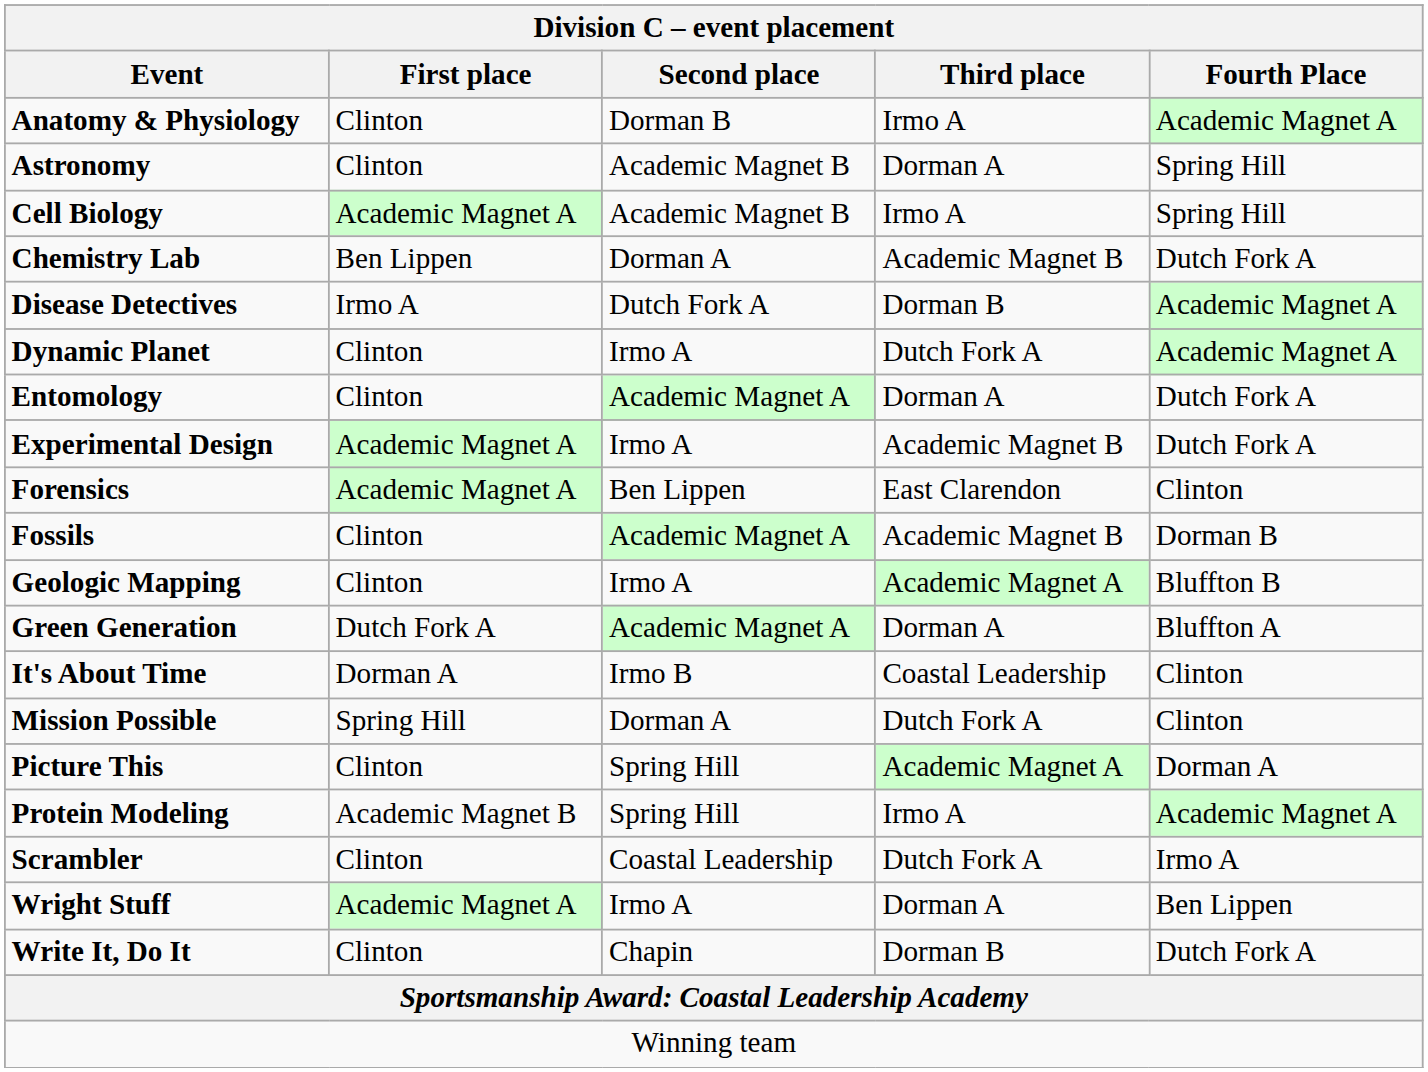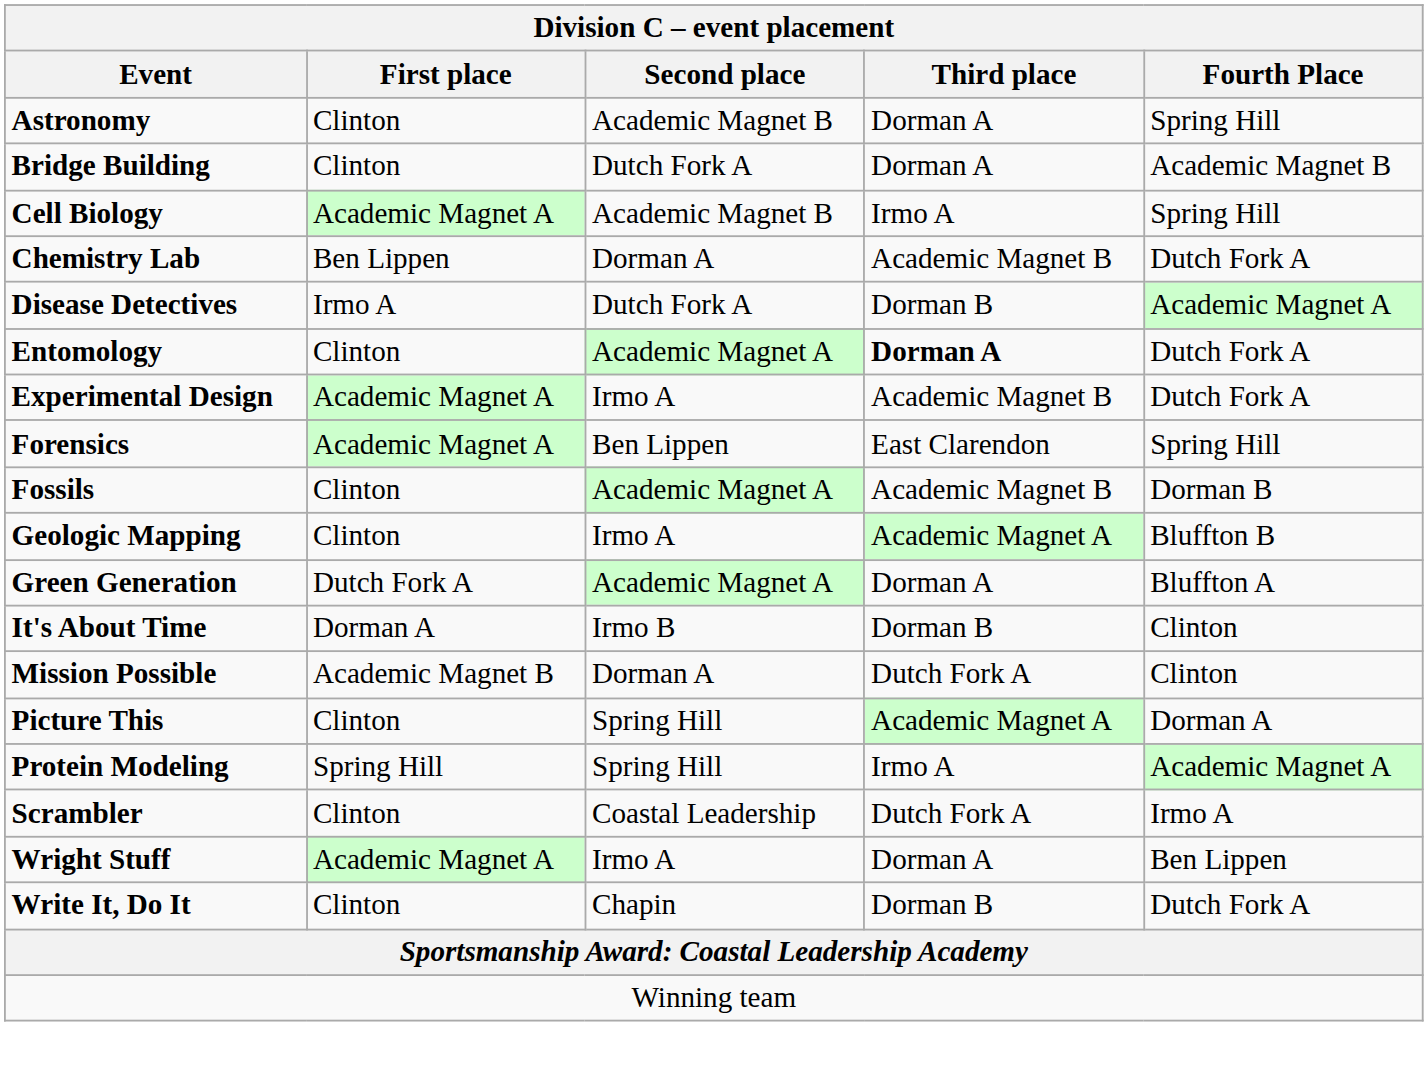 <table class="wikitable collapsible collapsed" style="float:left; width:780px">
 <tr>
 <th colspan=5>Division C – event placement</th>
 </tr>
 <tr>
 <th>Event</th>
 <th>First place</th>
 <th>Second place</th>
 <th>Third place</th>
 <th>Fourth Place</th>
 </tr>
 <tr>
-<td><strong>Anatomy & Physiology</strong></td>
-<td>Clinton</td>
-<td>Dorman B</td>
-<td>Irmo A</td>
-<td style="background: #ccffcc">Academic Magnet A</td>
-</tr>
-<tr>
 <td><strong>Astronomy</strong></td>
 <td>Clinton</td>
 <td>Academic Magnet B</td>
 <td>Dorman A</td>
 <td>Spring Hill</td>
+</tr>
+<tr>
+<td><strong>Bridge Building</strong></td>
+<td>Clinton</td>
+<td>Dutch Fork A</td>
+<td>Dorman A</td>
+<td>Academic Magnet B</td>
 </tr>
 <tr>
 <td><strong>Cell Biology</strong></td>
 <td style="background: #ccffcc">Academic Magnet A</td>
 <td>Academic Magnet B</td>
 <td>Irmo A</td>
 <td>Spring Hill</td>
 </tr>
 <tr>
 <td><strong>Chemistry Lab</strong></td>
 <td>Ben Lippen</td>
 <td>Dorman A</td>
 <td>Academic Magnet B</td>
 <td>Dutch Fork A</td>
 </tr>
 <tr>
 <td><strong>Disease Detectives</strong></td>
 <td>Irmo A</td>
 <td>Dutch Fork A</td>
 <td>Dorman B</td>
 <td style="background: #ccffcc">Academic Magnet A</td>
 </tr>
 <tr>
-<td><strong>Dynamic Planet</strong></td>
-<td>Clinton</td>
-<td>Irmo A</td>
-<td>Dutch Fork A</td>
-<td style="background: #ccffcc">Academic Magnet A</td>
-</tr>
-<tr>
 <td><strong>Entomology</strong></td>
 <td>Clinton</td>
 <td style="background: #ccffcc">Academic Magnet A</td>
-<td>Dorman A</td>
+<td><strong>Dorman A</strong></td>
 <td>Dutch Fork A</td>
 </tr>
 <tr>
 <td><strong>Experimental Design</strong></td>
 <td style="background: #ccffcc">Academic Magnet A</td>
 <td>Irmo A</td>
 <td>Academic Magnet B</td>
 <td>Dutch Fork A</td>
 </tr>
 <tr>
 <td><strong>Forensics</strong></td>
 <td style="background: #ccffcc">Academic Magnet A</td>
 <td>Ben Lippen</td>
 <td>East Clarendon</td>
-<td>Clinton</td>
+<td>Spring Hill</td>
 </tr>
 <tr>
 <td><strong>Fossils</strong></td>
 <td>Clinton</td>
 <td style="background: #ccffcc">Academic Magnet A</td>
 <td>Academic Magnet B</td>
 <td>Dorman B</td>
 </tr>
 <tr>
 <td><strong>Geologic Mapping</strong></td>
 <td>Clinton</td>
 <td>Irmo A</td>
 <td style="background: #ccffcc">Academic Magnet A</td>
 <td>Bluffton B</td>
 </tr>
 <tr>
 <td><strong>Green Generation</strong></td>
 <td>Dutch Fork A</td>
 <td style="background: #ccffcc">Academic Magnet A</td>
 <td>Dorman A</td>
 <td>Bluffton A</td>
 </tr>
 <tr>
 <td><strong>It's About Time</strong></td>
 <td>Dorman A</td>
 <td>Irmo B</td>
-<td>Coastal Leadership</td>
+<td>Dorman B</td>
 <td>Clinton</td>
 </tr>
 <tr>
 <td><strong>Mission Possible</strong></td>
-<td>Spring Hill</td>
+<td>Academic Magnet B</td>
 <td>Dorman A</td>
 <td>Dutch Fork A</td>
 <td>Clinton</td>
 </tr>
 <tr>
 <td><strong>Picture This</strong></td>
 <td>Clinton</td>
 <td>Spring Hill</td>
 <td style="background: #ccffcc">Academic Magnet A</td>
 <td>Dorman A</td>
 </tr>
 <tr>
 <td><strong>Protein Modeling</strong></td>
-<td>Academic Magnet B</td>
+<td>Spring Hill</td>
 <td>Spring Hill</td>
 <td>Irmo A</td>
 <td style="background: #ccffcc">Academic Magnet A</td>
 </tr>
 <tr>
 <td><strong>Scrambler</strong></td>
 <td>Clinton</td>
 <td>Coastal Leadership</td>
 <td>Dutch Fork A</td>
 <td>Irmo A</td>
 </tr>
 <tr>
 <td><strong>Wright Stuff</strong></td>
 <td style="background: #ccffcc">Academic Magnet A</td>
 <td>Irmo A</td>
 <td>Dorman A</td>
 <td>Ben Lippen</td>
 </tr>
 <tr>
 <td><strong>Write It, Do It</strong></td>
 <td>Clinton</td>
 <td>Chapin</td>
 <td>Dorman B</td>
 <td>Dutch Fork A</td>
 </tr>
 <tr>
 <th colspan=5><em>Sportsmanship Award: Coastal Leadership Academy</em></th>
 </tr>
 <tr>
 <td colspan=5 style=text-align:center> Winning team</td>
 </tr>
 </table>
